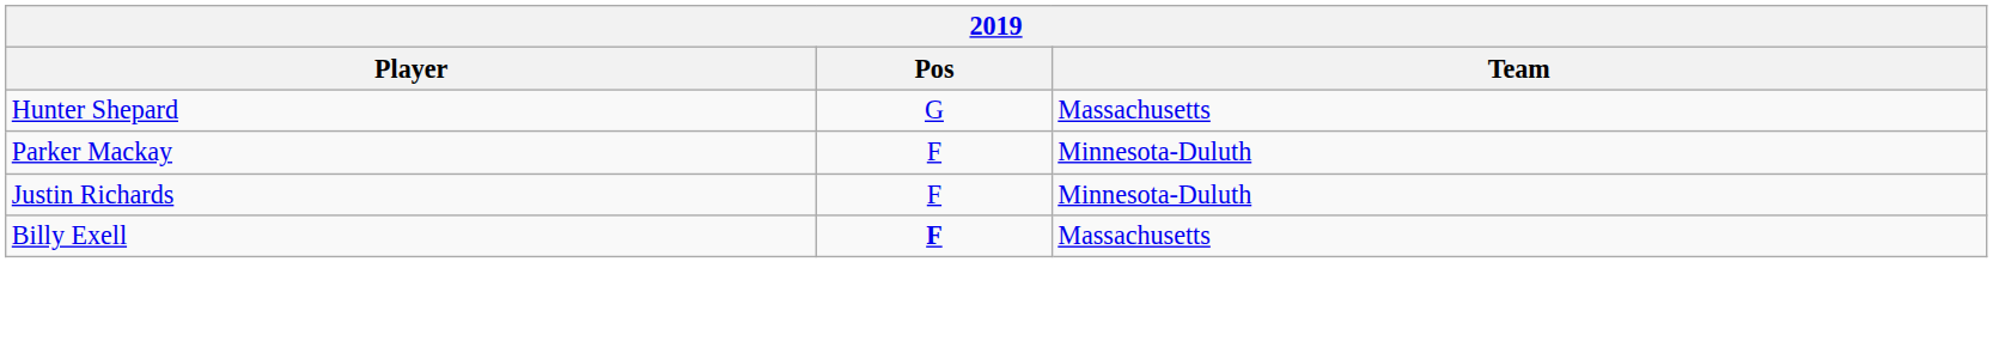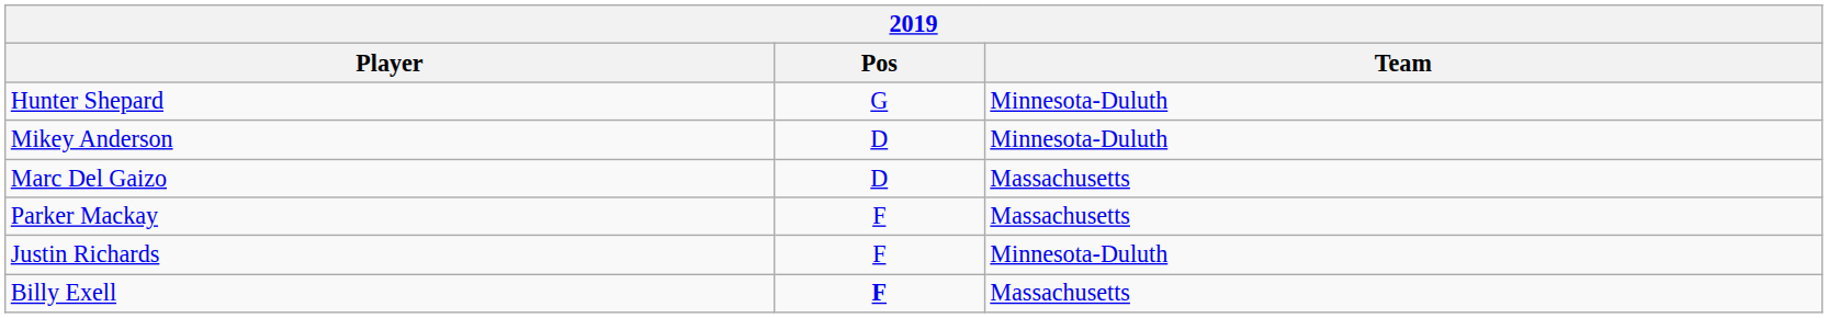 <table class="wikitable" width=95%>
 <tr>
 <th colspan=3><a href='#'>2019</a></th>
 </tr>
 <tr>
 <th>Player</th>
 <th>Pos</th>
 <th>Team</th>
 </tr>
 <tr>
 <td><a href='#'>Hunter Shepard</a></td>
 <td style="text-align:center;"><a href='#'>G</a></td>
+<td><a href='#'>Minnesota-Duluth</a></td>
+</tr>
+<tr>
+<td><a href='#'>Mikey Anderson</a></td>
+<td style="text-align:center;"><a href='#'>D</a></td>
+<td><a href='#'>Minnesota-Duluth</a></td>
+</tr>
+<tr>
+<td><a href='#'>Marc Del Gaizo</a></td>
+<td style="text-align:center;"><a href='#'>D</a></td>
 <td><a href='#'>Massachusetts</a></td>
 </tr>
 <tr>
 <td><a href='#'>Parker Mackay</a></td>
 <td style="text-align:center;"><a href='#'>F</a></td>
-<td><a href='#'>Minnesota-Duluth</a></td>
+<td><a href='#'>Massachusetts</a></td>
 </tr>
 <tr>
 <td><a href='#'>Justin Richards</a></td>
 <td style="text-align:center;"><a href='#'>F</a></td>
 <td><a href='#'>Minnesota-Duluth</a></td>
 </tr>
 <tr>
 <td><a href='#'>Billy Exell</a></td>
 <td style="text-align:center;"><strong><a href='#'>F</a></strong></td>
 <td><a href='#'>Massachusetts</a></td>
 </tr>
 </table>
